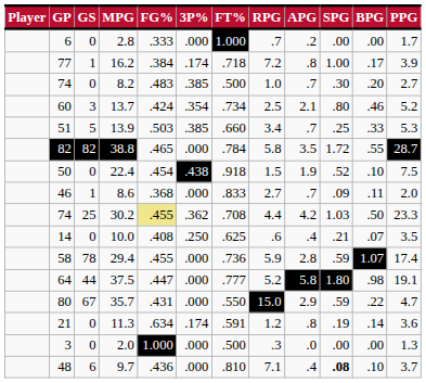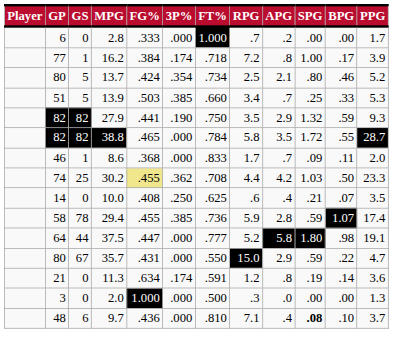 <table class="wikitable sortable" style="text-align:right;">
 <tr>
 <th style="background:#BA0C2F; color:#FFFFFF; border-top:#010101 3px solid; border-bottom:#010101 3px solid;">Player</th>
 <th style="background:#BA0C2F; color:#FFFFFF; border-top:#010101 3px solid; border-bottom:#010101 3px solid;">GP</th>
 <th style="background:#BA0C2F; color:#FFFFFF; border-top:#010101 3px solid; border-bottom:#010101 3px solid;">GS</th>
 <th style="background:#BA0C2F; color:#FFFFFF; border-top:#010101 3px solid; border-bottom:#010101 3px solid;">MPG</th>
 <th style="background:#BA0C2F; color:#FFFFFF; border-top:#010101 3px solid; border-bottom:#010101 3px solid;">FG%</th>
 <th style="background:#BA0C2F; color:#FFFFFF; border-top:#010101 3px solid; border-bottom:#010101 3px solid;">3P%</th>
 <th style="background:#BA0C2F; color:#FFFFFF; border-top:#010101 3px solid; border-bottom:#010101 3px solid;">FT%</th>
 <th style="background:#BA0C2F; color:#FFFFFF; border-top:#010101 3px solid; border-bottom:#010101 3px solid;">RPG</th>
 <th style="background:#BA0C2F; color:#FFFFFF; border-top:#010101 3px solid; border-bottom:#010101 3px solid;">APG</th>
 <th style="background:#BA0C2F; color:#FFFFFF; border-top:#010101 3px solid; border-bottom:#010101 3px solid;">SPG</th>
 <th style="background:#BA0C2F; color:#FFFFFF; border-top:#010101 3px solid; border-bottom:#010101 3px solid;">BPG</th>
 <th style="background:#BA0C2F; color:#FFFFFF; border-top:#010101 3px solid; border-bottom:#010101 3px solid;">PPG</th>
 </tr>
 <tr>
 <td></td>
 <td>6</td>
 <td>0</td>
 <td>2.8</td>
 <td>.333</td>
 <td>.000</td>
 <td style="background:black;color:white;">1.000</td>
 <td>.7</td>
 <td>.2</td>
 <td>.00</td>
 <td>.00</td>
 <td>1.7</td>
 </tr>
 <tr>
 <td></td>
 <td>77</td>
 <td>1</td>
 <td>16.2</td>
 <td>.384</td>
 <td>.174</td>
 <td>.718</td>
 <td>7.2</td>
 <td>.8</td>
 <td>1.00</td>
 <td>.17</td>
 <td>3.9</td>
 </tr>
 <tr>
 <td></td>
-<td>74</td>
-<td>0</td>
-<td>8.2</td>
-<td>.483</td>
-<td>.385</td>
-<td>.500</td>
-<td>1.0</td>
-<td>.7</td>
-<td>.30</td>
-<td>.20</td>
-<td>2.7</td>
-</tr>
-<tr>
-<td></td>
-<td>60</td>
-<td>3</td>
+<td>80</td>
+<td>5</td>
 <td>13.7</td>
 <td>.424</td>
 <td>.354</td>
 <td>.734</td>
 <td>2.5</td>
 <td>2.1</td>
 <td>.80</td>
 <td>.46</td>
 <td>5.2</td>
 </tr>
 <tr>
 <td></td>
 <td>51</td>
 <td>5</td>
 <td>13.9</td>
 <td>.503</td>
 <td>.385</td>
 <td>.660</td>
 <td>3.4</td>
 <td>.7</td>
 <td>.25</td>
 <td>.33</td>
 <td>5.3</td>
 </tr>
 <tr>
 <td></td>
 <td style="background:black;color:white;">82</td>
 <td style="background:black;color:white;">82</td>
+<td>27.9</td>
+<td>.441</td>
+<td>.190</td>
+<td>.750</td>
+<td>3.5</td>
+<td>2.9</td>
+<td>1.32</td>
+<td>.59</td>
+<td>9.3</td>
+</tr>
+<tr>
+<td></td>
+<td style="background:black;color:white;">82</td>
+<td style="background:black;color:white;">82</td>
 <td style="background:black;color:white;">38.8</td>
 <td>.465</td>
 <td>.000</td>
 <td>.784</td>
 <td>5.8</td>
 <td>3.5</td>
 <td>1.72</td>
 <td>.55</td>
 <td style="background:black;color:white;">28.7</td>
 </tr>
 <tr>
 <td></td>
-<td>50</td>
-<td>0</td>
-<td>22.4</td>
-<td>.454</td>
-<td style="background:black;color:white;">.438</td>
-<td>.918</td>
-<td>1.5</td>
-<td>1.9</td>
-<td>.52</td>
-<td>.10</td>
-<td>7.5</td>
-</tr>
-<tr>
-<td></td>
 <td>46</td>
 <td>1</td>
 <td>8.6</td>
 <td>.368</td>
 <td>.000</td>
 <td>.833</td>
-<td>2.7</td>
+<td>1.7</td>
 <td>.7</td>
 <td>.09</td>
 <td>.11</td>
 <td>2.0</td>
 </tr>
 <tr>
 <td></td>
 <td>74</td>
 <td>25</td>
 <td>30.2</td>
 <td style="background: khaki;">.455</td>
 <td>.362</td>
 <td>.708</td>
 <td>4.4</td>
 <td>4.2</td>
 <td>1.03</td>
 <td>.50</td>
 <td>23.3</td>
 </tr>
 <tr>
 <td></td>
 <td>14</td>
 <td>0</td>
 <td>10.0</td>
 <td>.408</td>
 <td>.250</td>
 <td>.625</td>
 <td>.6</td>
 <td>.4</td>
 <td>.21</td>
 <td>.07</td>
 <td>3.5</td>
 </tr>
 <tr>
 <td></td>
 <td>58</td>
 <td>78</td>
 <td>29.4</td>
 <td>.455</td>
-<td>.000</td>
+<td>.385</td>
 <td>.736</td>
 <td>5.9</td>
 <td>2.8</td>
 <td>.59</td>
 <td style="background:black;color:white;">1.07</td>
 <td>17.4</td>
 </tr>
 <tr>
 <td></td>
 <td>64</td>
 <td>44</td>
 <td>37.5</td>
 <td>.447</td>
 <td>.000</td>
 <td>.777</td>
 <td>5.2</td>
 <td style="background:black;color:white;">5.8</td>
 <td style="background:black;color:white;">1.80</td>
 <td>.98</td>
 <td>19.1</td>
 </tr>
 <tr>
 <td></td>
 <td>80</td>
 <td>67</td>
 <td>35.7</td>
 <td>.431</td>
 <td>.000</td>
 <td>.550</td>
 <td style="background:black;color:white;">15.0</td>
 <td>2.9</td>
 <td>.59</td>
 <td>.22</td>
 <td>4.7</td>
 </tr>
 <tr>
 <td></td>
 <td>21</td>
 <td>0</td>
 <td>11.3</td>
 <td>.634</td>
 <td>.174</td>
 <td>.591</td>
 <td>1.2</td>
 <td>.8</td>
 <td>.19</td>
 <td>.14</td>
 <td>3.6</td>
 </tr>
 <tr>
 <td></td>
 <td>3</td>
 <td>0</td>
 <td>2.0</td>
 <td style="background:black;color:white;">1.000</td>
 <td>.000</td>
 <td>.500</td>
 <td>.3</td>
 <td>.0</td>
 <td>.00</td>
 <td>.00</td>
 <td>1.3</td>
 </tr>
 <tr>
 <td></td>
 <td>48</td>
 <td>6</td>
 <td>9.7</td>
 <td>.436</td>
 <td>.000</td>
 <td>.810</td>
 <td>7.1</td>
 <td>.4</td>
 <td><strong>.08</strong></td>
 <td>.10</td>
 <td>3.7</td>
 </tr>
 </table>
